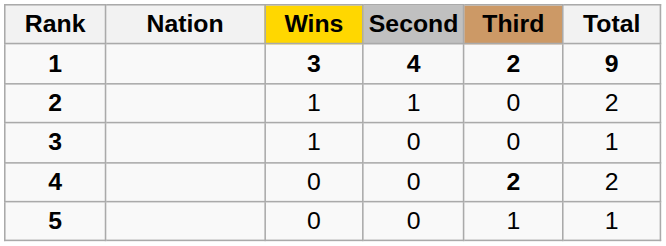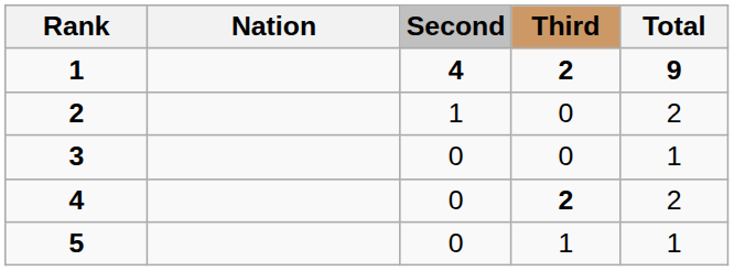 <table class="wikitable collapsible autocollapse plainrowheaders" width=68% style="text-align:center;">
 <tr style="background-color:#EDEDED;">
 <th width=100px class="hintergrundfarbe5">Rank</th>
 <th width=200px class="hintergrundfarbe6">Nation</th>
-<th style="background:    gold; width:15%">Wins</th>
 <th style="background:  silver; width:15%">Second</th>
 <th style="background: #CC9966; width:15%">Third</th>
 <th class="hintergrundfarbe6" style="width:15%">Total</th>
 </tr>
 <tr>
 <td><strong>1</strong></td>
 <td style="text-align:left"></td>
-<td><strong>3</strong></td>
 <td><strong>4</strong></td>
 <td><strong>2</strong></td>
 <td><strong>9</strong></td>
 </tr>
 <tr>
 <td><strong>2</strong></td>
 <td style="text-align:left"></td>
 <td>1</td>
-<td>1</td>
 <td>0</td>
 <td>2</td>
 </tr>
 <tr>
 <td><strong>3</strong></td>
 <td style="text-align:left"></td>
-<td>1</td>
 <td>0</td>
 <td>0</td>
 <td>1</td>
 </tr>
 <tr>
 <td><strong>4</strong></td>
 <td style="text-align:left"></td>
 <td>0</td>
-<td>0</td>
 <td><strong>2</strong></td>
 <td>2</td>
 </tr>
 <tr>
 <td><strong>5</strong></td>
 <td style="text-align:left"></td>
 <td>0</td>
-<td>0</td>
 <td>1</td>
 <td>1</td>
 </tr>
 </table>
